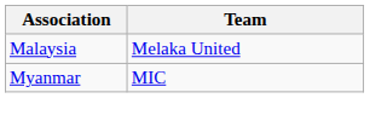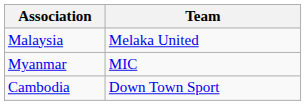 <table class="wikitable">
 <tr>
 <th width=100>Association</th>
 <th width=200>Team</th>
 </tr>
 <tr>
 <td> <a href='#'>Malaysia</a></td>
 <td><a href='#'>Melaka United</a></td>
 </tr>
 <tr>
 <td> <a href='#'>Myanmar</a></td>
 <td><a href='#'>MIC</a></td>
 </tr>
+<tr>
+<td> <a href='#'>Cambodia</a></td>
+<td><a href='#'>Down Town Sport</a></td>
+</tr>
 </table>
